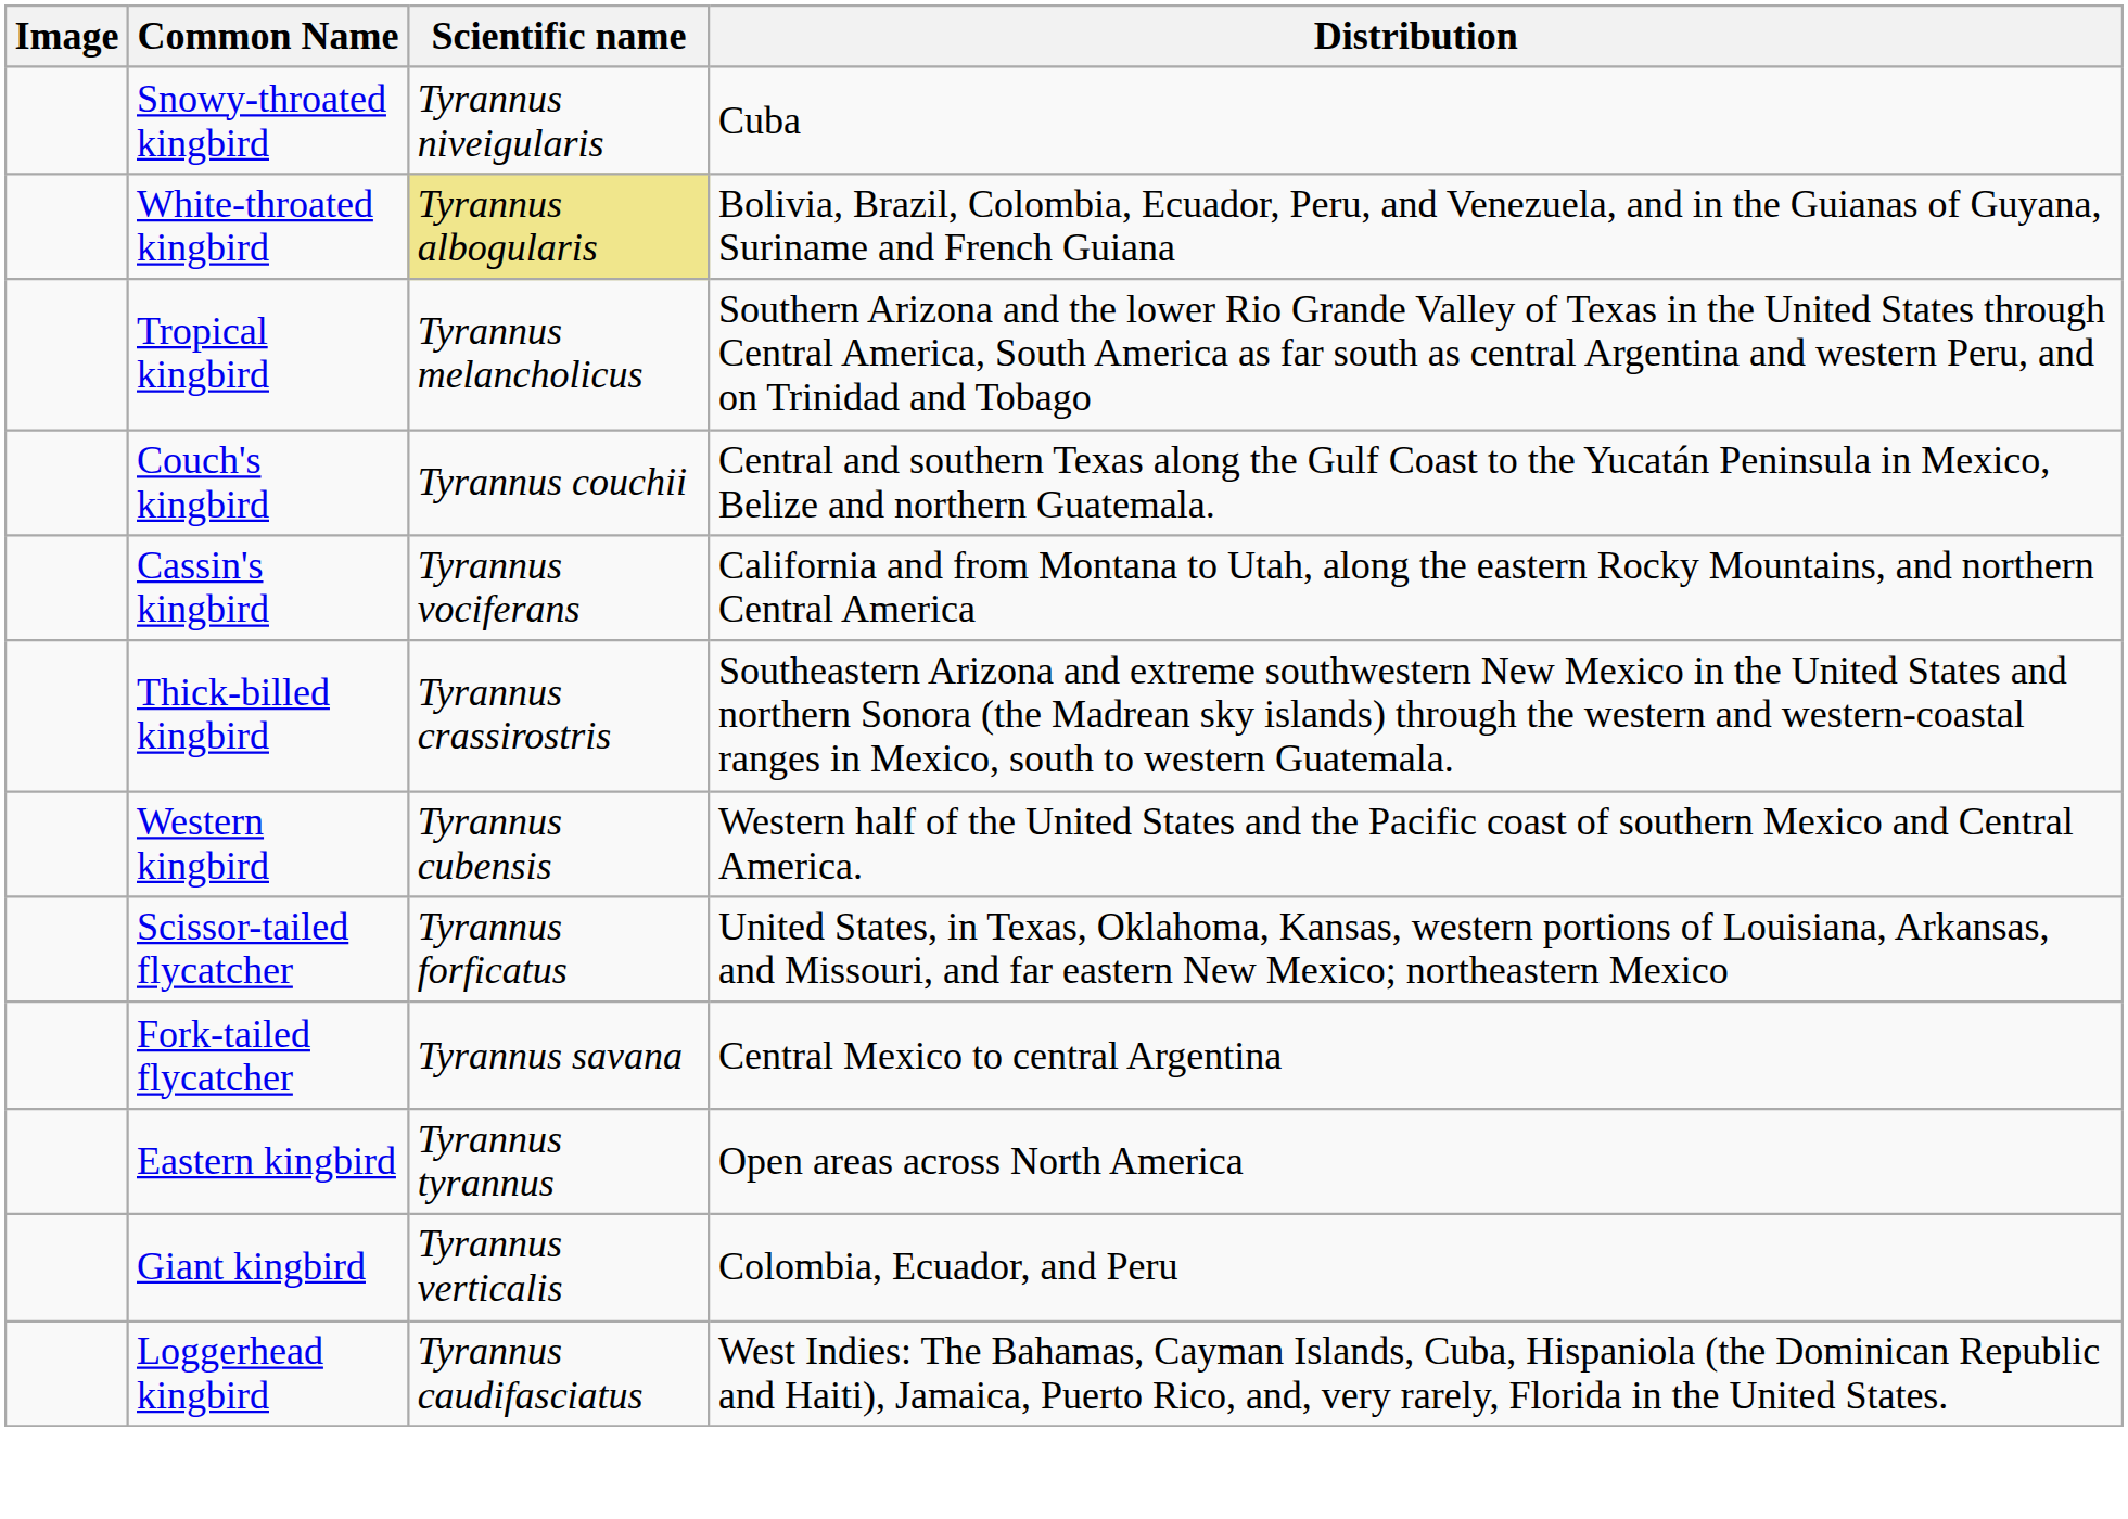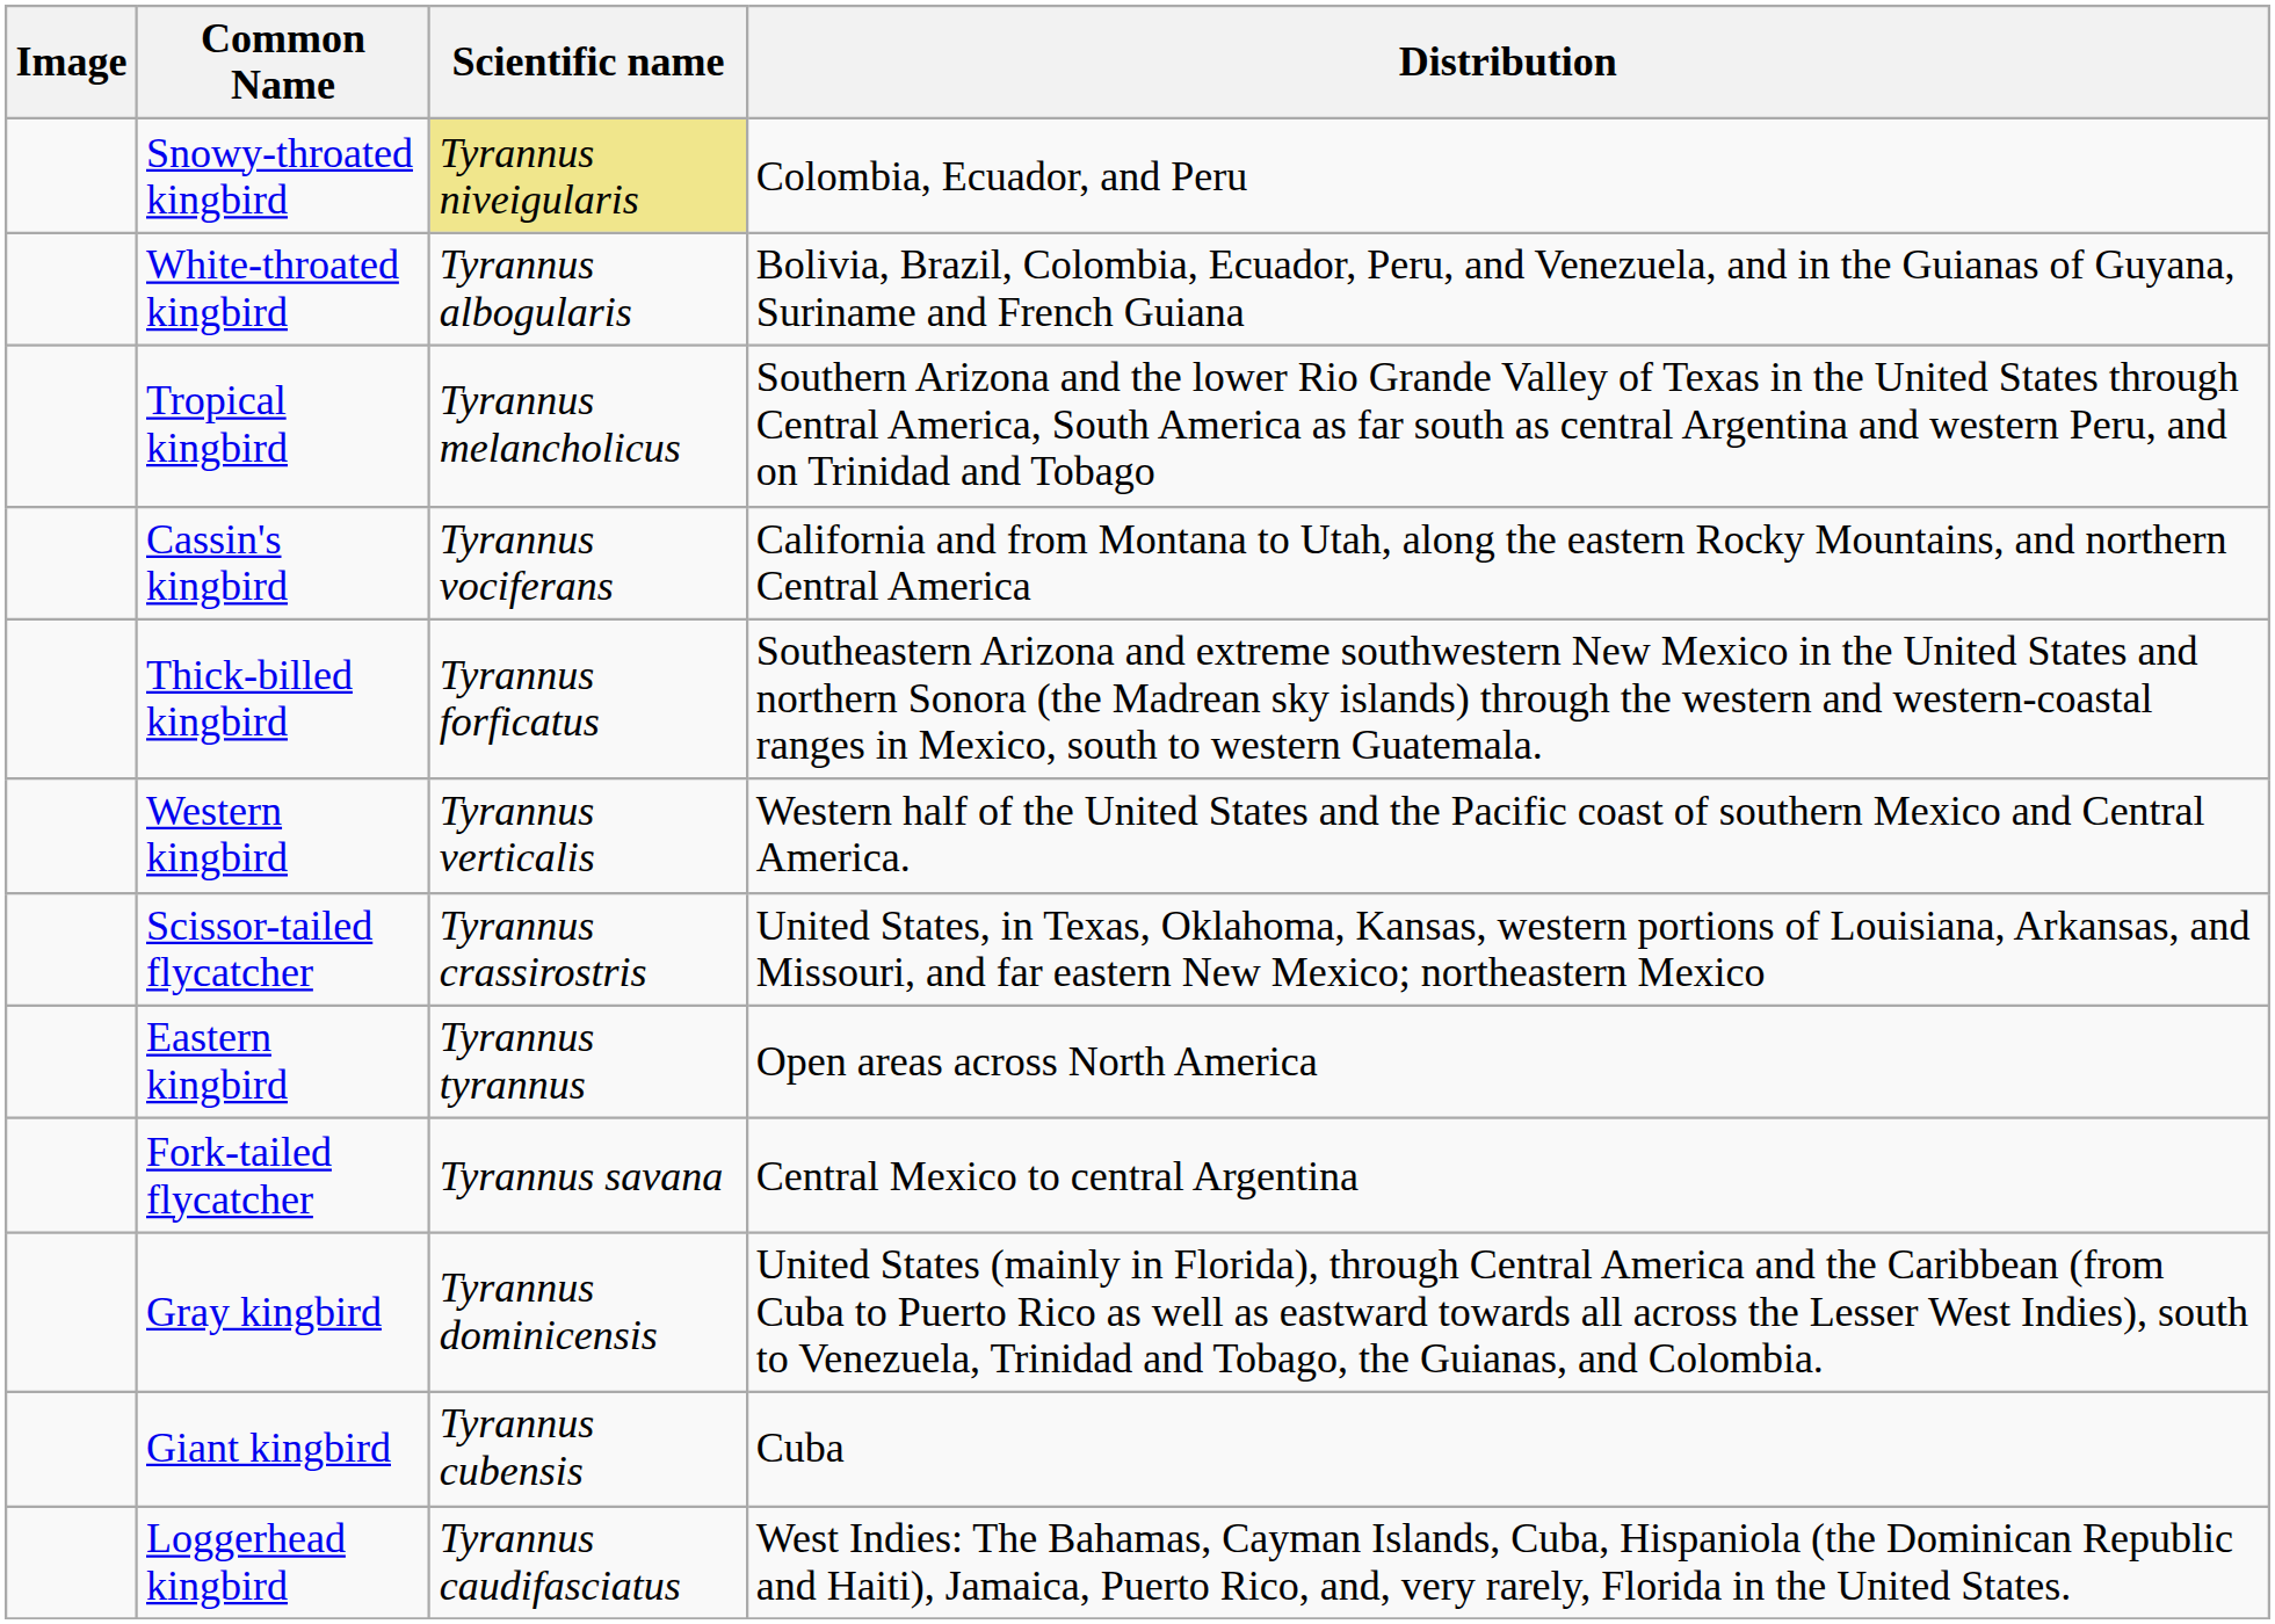 <table class="wikitable">
 <tr>
 <th>Image</th>
 <th>Common Name</th>
 <th>Scientific name</th>
 <th>Distribution</th>
 </tr>
 <tr>
 <td></td>
 <td><a href='#'>Snowy-throated kingbird</a></td>
-<td><em>Tyrannus niveigularis</em></td>
-<td>Cuba</td>
+<td style="background: khaki;"><em>Tyrannus niveigularis</em></td>
+<td>Colombia, Ecuador, and Peru</td>
 </tr>
 <tr>
 <td></td>
 <td><a href='#'>White-throated kingbird</a></td>
-<td style="background: khaki;"><em>Tyrannus albogularis</em></td>
+<td><em>Tyrannus albogularis</em></td>
 <td>Bolivia, Brazil, Colombia, Ecuador, Peru, and Venezuela, and in the Guianas of Guyana, Suriname and French Guiana</td>
 </tr>
 <tr>
 <td></td>
 <td><a href='#'>Tropical kingbird</a></td>
 <td><em>Tyrannus melancholicus</em></td>
 <td>Southern Arizona and the lower Rio Grande Valley of Texas in the United States through Central America, South America as far south as central Argentina and western Peru, and on Trinidad and Tobago</td>
 </tr>
 <tr>
 <td></td>
-<td><a href='#'>Couch's kingbird</a></td>
-<td><em>Tyrannus couchii</em></td>
-<td>Central and southern Texas along the Gulf Coast to the Yucatán Peninsula in Mexico, Belize and northern Guatemala.</td>
-</tr>
-<tr>
-<td></td>
 <td><a href='#'>Cassin's kingbird</a></td>
 <td><em>Tyrannus vociferans</em></td>
 <td>California and from Montana to Utah, along the eastern Rocky Mountains, and northern Central America</td>
 </tr>
 <tr>
 <td></td>
 <td><a href='#'>Thick-billed kingbird</a></td>
-<td><em>Tyrannus crassirostris</em></td>
+<td><em>Tyrannus forficatus</em></td>
 <td>Southeastern Arizona and extreme southwestern New Mexico in the United States and northern Sonora (the Madrean sky islands) through the western and western-coastal ranges in Mexico, south to western Guatemala.</td>
 </tr>
 <tr>
 <td></td>
 <td><a href='#'>Western kingbird</a></td>
-<td><em>Tyrannus cubensis</em></td>
+<td><em>Tyrannus verticalis</em></td>
 <td>Western half of the United States and the Pacific coast of southern Mexico and Central America.</td>
 </tr>
 <tr>
 <td></td>
 <td><a href='#'>Scissor-tailed flycatcher</a></td>
-<td><em>Tyrannus forficatus</em></td>
+<td><em>Tyrannus crassirostris</em></td>
 <td>United States, in Texas, Oklahoma, Kansas, western portions of Louisiana, Arkansas, and Missouri, and far eastern New Mexico; northeastern Mexico</td>
+</tr>
+<tr>
+<td></td>
+<td><a href='#'>Eastern kingbird</a></td>
+<td><em>Tyrannus tyrannus</em></td>
+<td>Open areas across North America</td>
 </tr>
 <tr>
 <td></td>
 <td><a href='#'>Fork-tailed flycatcher</a></td>
 <td><em>Tyrannus savana</em></td>
 <td>Central Mexico to central Argentina</td>
 </tr>
 <tr>
 <td></td>
-<td><a href='#'>Eastern kingbird</a></td>
-<td><em>Tyrannus tyrannus</em></td>
-<td>Open areas across North America</td>
+<td><a href='#'>Gray kingbird</a></td>
+<td><em>Tyrannus dominicensis</em></td>
+<td>United States (mainly in Florida), through Central America and the Caribbean (from Cuba to Puerto Rico as well as eastward towards all across the Lesser West Indies), south to Venezuela, Trinidad and Tobago, the Guianas, and Colombia.</td>
 </tr>
 <tr>
 <td></td>
 <td><a href='#'>Giant kingbird</a></td>
-<td><em>Tyrannus verticalis</em></td>
-<td>Colombia, Ecuador, and Peru</td>
+<td><em>Tyrannus cubensis</em></td>
+<td>Cuba</td>
 </tr>
 <tr>
 <td></td>
 <td><a href='#'>Loggerhead kingbird</a></td>
 <td><em>Tyrannus caudifasciatus</em></td>
 <td>West Indies: The Bahamas, Cayman Islands, Cuba, Hispaniola (the Dominican Republic and Haiti), Jamaica, Puerto Rico, and, very rarely, Florida in the United States.</td>
 </tr>
 <tr>
 </tr>
 </table>
